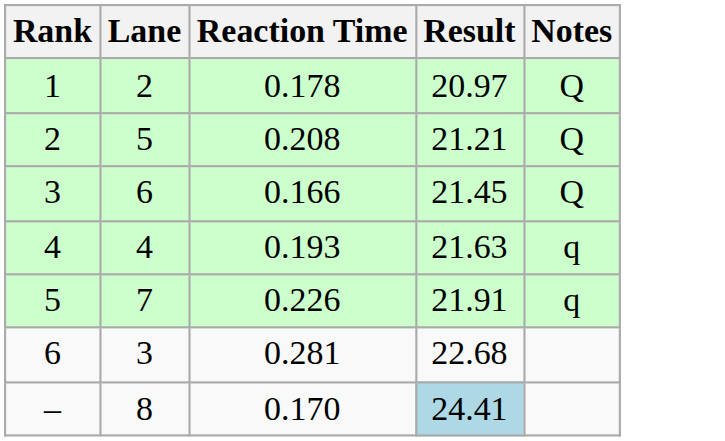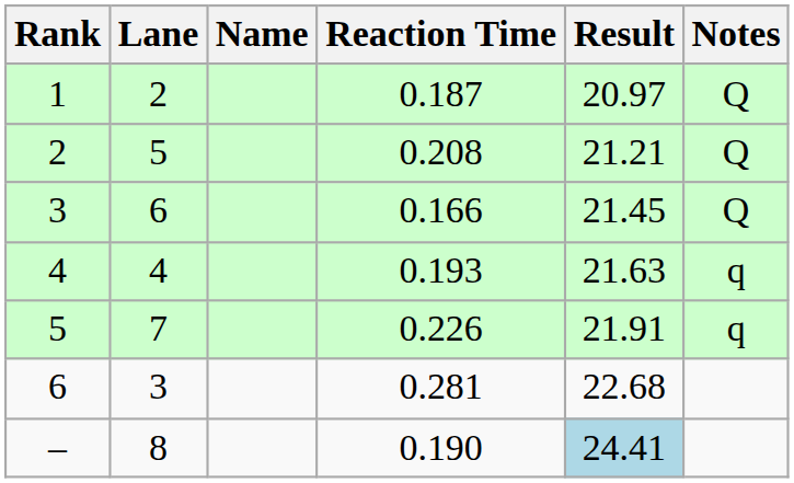 <table class="wikitable" style="text-align:center">
 <tr>
 <th>Rank</th>
 <th>Lane</th>
+<th>Name</th>
 <th>Reaction Time</th>
 <th>Result</th>
 <th>Notes</th>
 </tr>
 <tr bgcolor=ccffcc>
 <td>1</td>
 <td>2</td>
-<td>0.178</td>
+<td align="left"></td>
+<td>0.187</td>
 <td>20.97</td>
 <td>Q</td>
 </tr>
 <tr bgcolor=ccffcc>
 <td>2</td>
 <td>5</td>
+<td align="left"></td>
 <td>0.208</td>
 <td>21.21</td>
 <td>Q</td>
 </tr>
 <tr bgcolor=ccffcc>
 <td>3</td>
 <td>6</td>
+<td align="left"></td>
 <td>0.166</td>
 <td>21.45</td>
 <td>Q</td>
 </tr>
 <tr bgcolor=ccffcc>
 <td>4</td>
 <td>4</td>
+<td align="left"></td>
 <td>0.193</td>
 <td>21.63</td>
 <td>q</td>
 </tr>
 <tr bgcolor=ccffcc>
 <td>5</td>
 <td>7</td>
+<td align="left"></td>
 <td>0.226</td>
 <td>21.91</td>
 <td>q</td>
 </tr>
 <tr>
 <td>6</td>
 <td>3</td>
+<td align="left"></td>
 <td>0.281</td>
 <td>22.68</td>
 <td></td>
 </tr>
 <tr>
 <td>–</td>
 <td>8</td>
-<td>0.170</td>
+<td align="left"></td>
+<td>0.190</td>
 <td style="background: lightblue;">24.41</td>
 <td></td>
 </tr>
 </table>
